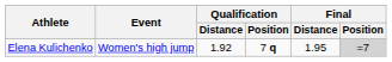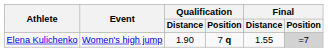 <table class=wikitable style="font-size:90%">
 <tr>
 <th rowspan="2">Athlete</th>
 <th rowspan="2">Event</th>
 <th colspan="2">Qualification</th>
 <th colspan="2">Final</th>
 </tr>
 <tr style="font-size:95%">
 <th>Distance</th>
 <th>Position</th>
 <th>Distance</th>
 <th>Position</th>
 </tr>
 <tr align=center>
 <td align=left><a href='#'>Elena Kulichenko</a></td>
 <td align=left><a href='#'>Women's high jump</a></td>
-<td>1.92</td>
+<td>1.90</td>
 <td>7 <strong>q</strong></td>
-<td>1.95</td>
+<td>1.55</td>
 <td style="background: lightgrey;">=7</td>
 </tr>
 </table>
